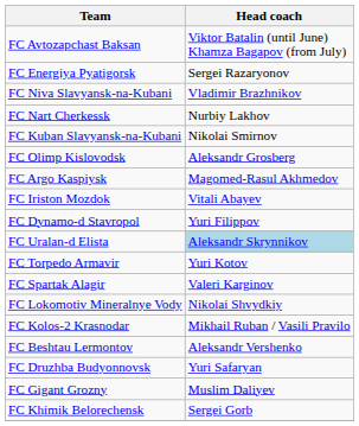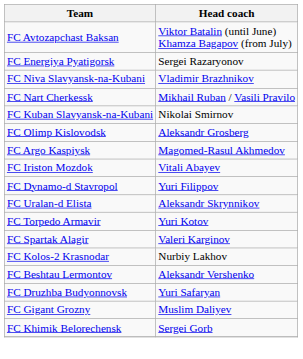 <table class="wikitable">
 <tr>
 <th>Team</th>
 <th>Head coach</th>
 </tr>
 <tr>
 <td><a href='#'>FC Avtozapchast Baksan</a></td>
 <td><a href='#'>Viktor Batalin</a> (until June)<br><a href='#'>Khamza Bagapov</a> (from July)</td>
 </tr>
 <tr>
 <td><a href='#'>FC Energiya Pyatigorsk</a></td>
 <td>Sergei Razaryonov</td>
 </tr>
 <tr>
 <td><a href='#'>FC Niva Slavyansk-na-Kubani</a></td>
 <td><a href='#'>Vladimir Brazhnikov</a></td>
 </tr>
 <tr>
 <td><a href='#'>FC Nart Cherkessk</a></td>
-<td>Nurbiy Lakhov</td>
+<td><a href='#'>Mikhail Ruban</a> / <a href='#'>Vasili Pravilo</a></td>
 </tr>
 <tr>
 <td><a href='#'>FC Kuban Slavyansk-na-Kubani</a></td>
 <td>Nikolai Smirnov</td>
 </tr>
 <tr>
 <td><a href='#'>FC Olimp Kislovodsk</a></td>
 <td><a href='#'>Aleksandr Grosberg</a></td>
 </tr>
 <tr>
 <td><a href='#'>FC Argo Kaspiysk</a></td>
 <td><a href='#'>Magomed-Rasul Akhmedov</a></td>
 </tr>
 <tr>
 <td><a href='#'>FC Iriston Mozdok</a></td>
 <td><a href='#'>Vitali Abayev</a></td>
 </tr>
 <tr>
 <td><a href='#'>FC Dynamo-d Stavropol</a></td>
 <td><a href='#'>Yuri Filippov</a></td>
 </tr>
 <tr>
 <td><a href='#'>FC Uralan-d Elista</a></td>
-<td style="background: lightblue;"><a href='#'>Aleksandr Skrynnikov</a></td>
+<td><a href='#'>Aleksandr Skrynnikov</a></td>
 </tr>
 <tr>
 <td><a href='#'>FC Torpedo Armavir</a></td>
 <td><a href='#'>Yuri Kotov</a></td>
 </tr>
 <tr>
 <td><a href='#'>FC Spartak Alagir</a></td>
 <td><a href='#'>Valeri Karginov</a></td>
 </tr>
 <tr>
-<td><a href='#'>FC Lokomotiv Mineralnye Vody</a></td>
-<td><a href='#'>Nikolai Shvydkiy</a></td>
-</tr>
-<tr>
 <td><a href='#'>FC Kolos-2 Krasnodar</a></td>
-<td><a href='#'>Mikhail Ruban</a> / <a href='#'>Vasili Pravilo</a></td>
+<td>Nurbiy Lakhov</td>
 </tr>
 <tr>
 <td><a href='#'>FC Beshtau Lermontov</a></td>
 <td><a href='#'>Aleksandr Vershenko</a></td>
 </tr>
 <tr>
 <td><a href='#'>FC Druzhba Budyonnovsk</a></td>
 <td><a href='#'>Yuri Safaryan</a></td>
 </tr>
 <tr>
 <td><a href='#'>FC Gigant Grozny</a></td>
 <td><a href='#'>Muslim Daliyev</a></td>
 </tr>
 <tr>
 <td><a href='#'>FC Khimik Belorechensk</a></td>
 <td><a href='#'>Sergei Gorb</a></td>
 </tr>
 <tr>
 </tr>
 </table>
